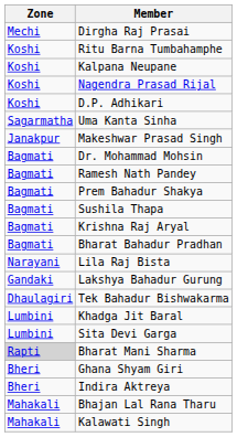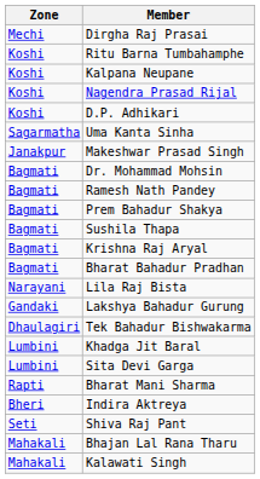 <table class="wikitable">
 <tr>
 <th>Zone</th>
 <th>Member</th>
 </tr>
 <tr>
 <td><a href='#'>Mechi</a></td>
 <td>Dirgha Raj Prasai</td>
 </tr>
 <tr>
 <td><a href='#'>Koshi</a></td>
 <td>Ritu Barna Tumbahamphe</td>
 </tr>
 <tr>
 <td><a href='#'>Koshi</a></td>
 <td>Kalpana Neupane</td>
 </tr>
 <tr>
 <td><a href='#'>Koshi</a></td>
 <td><a href='#'>Nagendra Prasad Rijal</a></td>
 </tr>
 <tr>
 <td><a href='#'>Koshi</a></td>
 <td>D.P. Adhikari</td>
 </tr>
 <tr>
 <td><a href='#'>Sagarmatha</a></td>
 <td>Uma Kanta Sinha</td>
 </tr>
 <tr>
 <td><a href='#'>Janakpur</a></td>
 <td>Makeshwar Prasad Singh</td>
 </tr>
 <tr>
 <td><a href='#'>Bagmati</a></td>
 <td>Dr. Mohammad Mohsin</td>
 </tr>
 <tr>
 <td><a href='#'>Bagmati</a></td>
 <td>Ramesh Nath Pandey</td>
 </tr>
 <tr>
 <td><a href='#'>Bagmati</a></td>
 <td>Prem Bahadur Shakya</td>
 </tr>
 <tr>
 <td><a href='#'>Bagmati</a></td>
 <td>Sushila Thapa</td>
 </tr>
 <tr>
 <td><a href='#'>Bagmati</a></td>
 <td>Krishna Raj Aryal</td>
 </tr>
 <tr>
 <td><a href='#'>Bagmati</a></td>
 <td>Bharat Bahadur Pradhan</td>
 </tr>
 <tr>
 <td><a href='#'>Narayani</a></td>
 <td>Lila Raj Bista</td>
 </tr>
 <tr>
 <td><a href='#'>Gandaki</a></td>
 <td>Lakshya Bahadur Gurung</td>
 </tr>
 <tr>
 <td><a href='#'>Dhaulagiri</a></td>
 <td>Tek Bahadur Bishwakarma</td>
 </tr>
 <tr>
 <td><a href='#'>Lumbini</a></td>
 <td>Khadga Jit Baral</td>
 </tr>
 <tr>
 <td><a href='#'>Lumbini</a></td>
 <td>Sita Devi Garga</td>
 </tr>
 <tr>
-<td style="background: lightgrey;"><a href='#'>Rapti</a></td>
+<td><a href='#'>Rapti</a></td>
 <td>Bharat Mani Sharma</td>
 </tr>
 <tr>
 <td><a href='#'>Bheri</a></td>
-<td>Ghana Shyam Giri</td>
+<td>Indira Aktreya</td>
 </tr>
 <tr>
-<td><a href='#'>Bheri</a></td>
-<td>Indira Aktreya</td>
+<td><a href='#'>Seti</a></td>
+<td>Shiva Raj Pant</td>
 </tr>
 <tr>
 <td><a href='#'>Mahakali</a></td>
 <td>Bhajan Lal Rana Tharu</td>
 </tr>
 <tr>
 <td><a href='#'>Mahakali</a></td>
 <td>Kalawati Singh</td>
 </tr>
 </table>
